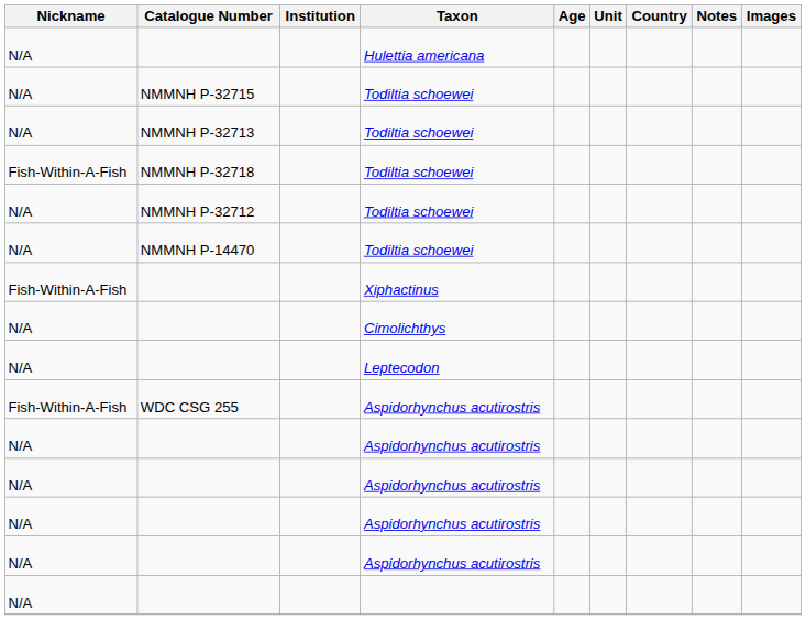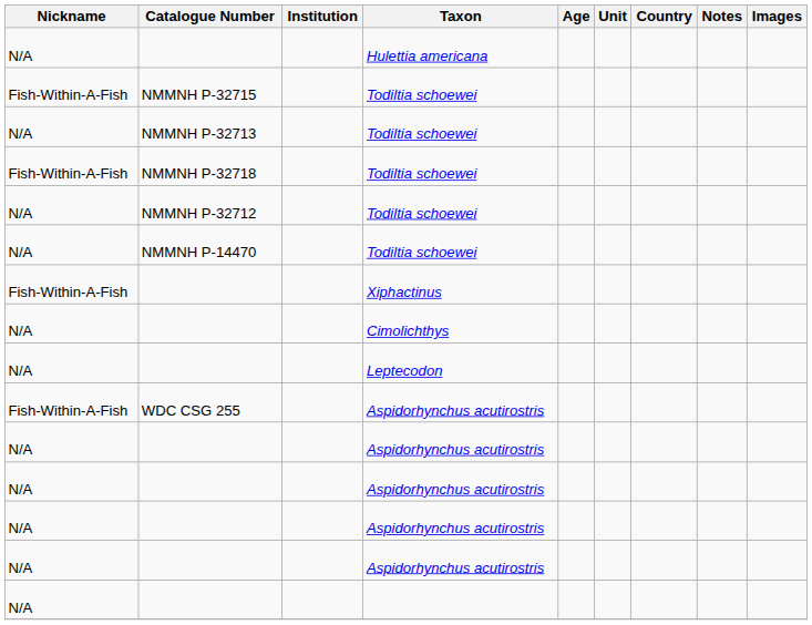 <table class="wikitable sortable" align="center" width="100%">
 <tr>
 <th>Nickname</th>
 <th>Catalogue Number</th>
 <th>Institution</th>
 <th>Taxon</th>
 <th>Age</th>
 <th>Unit</th>
 <th>Country</th>
 <th>Notes</th>
 <th>Images</th>
 </tr>
 <tr>
 <td><br>N/A</td>
 <td></td>
 <td></td>
 <td><br><em><a href='#'>Hulettia americana</a></em></td>
 <td></td>
 <td></td>
 <td></td>
 <td></td>
 <td><br></td>
 </tr>
 <tr>
-<td><br>N/A</td>
+<td><br>Fish-Within-A-Fish</td>
 <td><br>NMMNH P-32715</td>
 <td></td>
 <td><br><em><a href='#'>Todiltia schoewei</a></em></td>
 <td></td>
 <td></td>
 <td></td>
 <td></td>
 <td><br></td>
 </tr>
 <tr>
 <td><br>N/A</td>
 <td><br>NMMNH P-32713</td>
 <td></td>
 <td><br><em><a href='#'>Todiltia schoewei</a></em></td>
 <td></td>
 <td></td>
 <td></td>
 <td></td>
 <td><br></td>
 </tr>
 <tr>
 <td><br>Fish-Within-A-Fish</td>
 <td><br>NMMNH P-32718</td>
 <td></td>
 <td><br><em><a href='#'>Todiltia schoewei</a></em></td>
 <td></td>
 <td></td>
 <td></td>
 <td></td>
 <td><br></td>
 </tr>
 <tr>
 <td><br>N/A</td>
 <td><br>NMMNH P-32712</td>
 <td></td>
 <td><br><em><a href='#'>Todiltia schoewei</a></em></td>
 <td></td>
 <td></td>
 <td></td>
 <td></td>
 <td><br></td>
 </tr>
 <tr>
 <td><br>N/A</td>
 <td><br>NMMNH P-14470</td>
 <td></td>
 <td><br><em><a href='#'>Todiltia schoewei</a></em></td>
 <td></td>
 <td></td>
 <td></td>
 <td></td>
 <td><br></td>
 </tr>
 <tr>
 <td><br>Fish-Within-A-Fish</td>
 <td></td>
 <td></td>
 <td><br><em><a href='#'>Xiphactinus</a></em></td>
 <td></td>
 <td></td>
 <td></td>
 <td></td>
 <td><br></td>
 </tr>
 <tr>
 <td><br>N/A</td>
 <td></td>
 <td></td>
 <td><br><em><a href='#'>Cimolichthys</a></em></td>
 <td></td>
 <td></td>
 <td></td>
 <td></td>
 <td><br></td>
 </tr>
 <tr>
 <td><br>N/A</td>
 <td></td>
 <td></td>
 <td><br><em><a href='#'>Leptecodon</a></em></td>
 <td></td>
 <td></td>
 <td></td>
 <td></td>
 <td><br></td>
 </tr>
 <tr>
 <td><br>Fish-Within-A-Fish</td>
 <td><br>WDC CSG 255</td>
 <td></td>
 <td><br><em><a href='#'>Aspidorhynchus acutirostris</a></em></td>
 <td></td>
 <td></td>
 <td></td>
 <td></td>
 <td><br></td>
 </tr>
 <tr>
 <td><br>N/A</td>
 <td></td>
 <td></td>
 <td><br><em><a href='#'>Aspidorhynchus acutirostris</a></em></td>
 <td></td>
 <td></td>
 <td></td>
 <td></td>
 <td><br></td>
 </tr>
 <tr>
 <td><br>N/A</td>
 <td></td>
 <td></td>
 <td><br><em><a href='#'>Aspidorhynchus acutirostris</a></em></td>
 <td></td>
 <td></td>
 <td></td>
 <td></td>
 <td><br></td>
 </tr>
 <tr>
 <td><br>N/A</td>
 <td></td>
 <td></td>
 <td><br><em><a href='#'>Aspidorhynchus acutirostris</a></em></td>
 <td></td>
 <td></td>
 <td></td>
 <td></td>
 <td><br></td>
 </tr>
 <tr>
 <td><br>N/A</td>
 <td></td>
 <td></td>
 <td><br><em><a href='#'>Aspidorhynchus acutirostris</a></em></td>
 <td></td>
 <td></td>
 <td></td>
 <td></td>
 <td><br></td>
 </tr>
 <tr>
 <td><br>N/A</td>
 <td></td>
 <td></td>
 <td></td>
 <td></td>
 <td></td>
 <td></td>
 <td></td>
 <td><br></td>
 </tr>
 <tr>
 </tr>
 </table>
